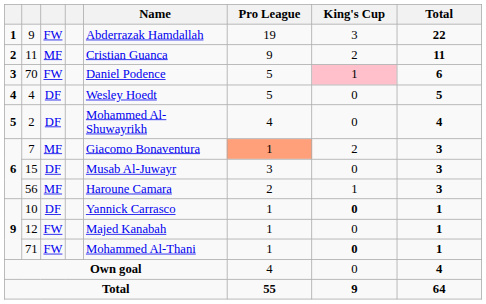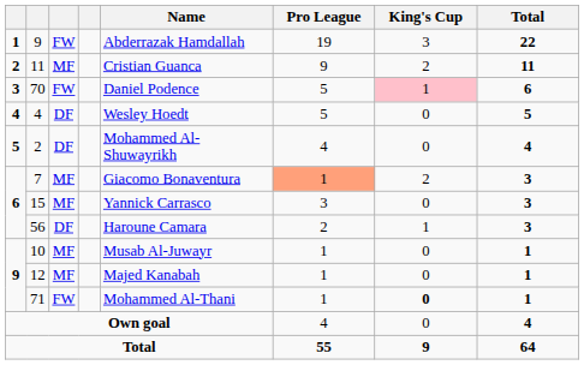 <table class="wikitable" style="text-align:center">
 <tr>
 <th width=15></th>
 <th width=15></th>
 <th width=15></th>
 <th width=15></th>
 <th width=175>Name</th>
 <th width=100>Pro League</th>
 <th width=100>King's Cup</th>
 <th width=100>Total</th>
 </tr>
 <tr>
 <td><strong>1</strong></td>
 <td>9</td>
 <td><a href='#'>FW</a></td>
 <td></td>
 <td align=left><a href='#'>Abderrazak Hamdallah</a></td>
 <td>19</td>
 <td>3</td>
 <td><strong>22</strong></td>
 </tr>
 <tr>
 <td><strong>2</strong></td>
 <td>11</td>
 <td><a href='#'>MF</a></td>
 <td></td>
 <td align=left><a href='#'>Cristian Guanca</a></td>
 <td>9</td>
 <td>2</td>
 <td><strong>11</strong></td>
 </tr>
 <tr>
 <td><strong>3</strong></td>
 <td>70</td>
 <td><a href='#'>FW</a></td>
 <td></td>
 <td align=left><a href='#'>Daniel Podence</a></td>
 <td>5</td>
 <td style="background: pink;">1</td>
 <td><strong>6</strong></td>
 </tr>
 <tr>
 <td><strong>4</strong></td>
 <td>4</td>
 <td><a href='#'>DF</a></td>
 <td></td>
 <td align=left><a href='#'>Wesley Hoedt</a></td>
 <td>5</td>
 <td>0</td>
 <td><strong>5</strong></td>
 </tr>
 <tr>
 <td><strong>5</strong></td>
 <td>2</td>
 <td><a href='#'>DF</a></td>
 <td></td>
 <td align=left><a href='#'>Mohammed Al-Shuwayrikh</a></td>
 <td>4</td>
 <td>0</td>
 <td><strong>4</strong></td>
 </tr>
 <tr>
 <td rowspan=3><strong>6</strong></td>
 <td>7</td>
 <td><a href='#'>MF</a></td>
 <td></td>
 <td align=left><a href='#'>Giacomo Bonaventura</a></td>
 <td style="background: lightsalmon;">1</td>
 <td>2</td>
 <td><strong>3</strong></td>
 </tr>
 <tr>
 <td>15</td>
-<td><a href='#'>DF</a></td>
+<td><a href='#'>MF</a></td>
 <td></td>
-<td align=left><a href='#'>Musab Al-Juwayr</a></td>
+<td align=left><a href='#'>Yannick Carrasco</a></td>
 <td>3</td>
 <td>0</td>
 <td><strong>3</strong></td>
 </tr>
 <tr>
 <td>56</td>
-<td><a href='#'>MF</a></td>
+<td><a href='#'>DF</a></td>
 <td></td>
 <td align=left><a href='#'>Haroune Camara</a></td>
 <td>2</td>
 <td>1</td>
 <td><strong>3</strong></td>
 </tr>
 <tr>
 <td rowspan=3><strong>9</strong></td>
 <td>10</td>
-<td><a href='#'>DF</a></td>
+<td><a href='#'>MF</a></td>
 <td></td>
-<td align=left><a href='#'>Yannick Carrasco</a></td>
+<td align=left><a href='#'>Musab Al-Juwayr</a></td>
 <td>1</td>
-<td><strong>0</strong></td>
+<td>0</td>
 <td><strong>1</strong></td>
 </tr>
 <tr>
 <td>12</td>
-<td><a href='#'>FW</a></td>
+<td><a href='#'>MF</a></td>
 <td></td>
 <td align=left><a href='#'>Majed Kanabah</a></td>
 <td>1</td>
 <td>0</td>
 <td><strong>1</strong></td>
 </tr>
 <tr>
 <td>71</td>
 <td><a href='#'>FW</a></td>
 <td></td>
 <td align=left><a href='#'>Mohammed Al-Thani</a></td>
 <td>1</td>
 <td><strong>0</strong></td>
 <td><strong>1</strong></td>
 </tr>
 <tr>
 <td colspan=5><strong>Own goal</strong></td>
 <td>4</td>
 <td>0</td>
 <td><strong>4</strong></td>
 </tr>
 <tr>
 <td colspan=5><strong>Total</strong></td>
 <td><strong>55</strong></td>
 <td><strong>9</strong></td>
 <td><strong>64</strong></td>
 </tr>
 </table>
